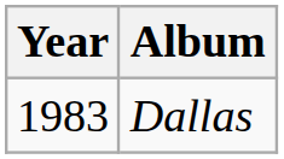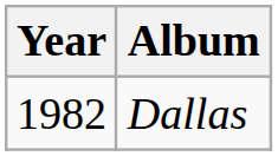 <table class="wikitable" style="text-align:center;">
 <tr>
 <th>Year</th>
 <th>Album</th>
 </tr>
 <tr>
-<td>1983</td>
+<td>1982</td>
 <td style="text-align:left;"><em>Dallas</em></td>
 </tr>
 </table>
